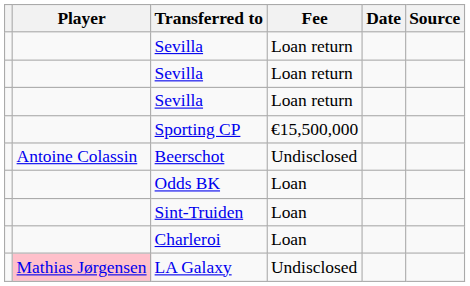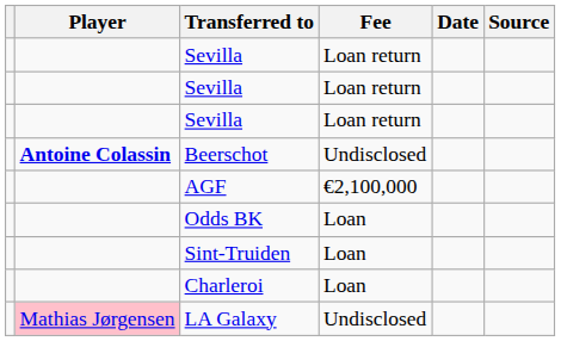 <table class="wikitable plainrowheaders sortable">
 <tr>
 <th></th>
 <th scope="col">Player</th>
 <th>Transferred to</th>
 <th style="width: 80px;">Fee</th>
 <th scope="col">Date</th>
 <th scope="col">Source</th>
 </tr>
 <tr>
 <td align="center"></td>
 <td> </td>
 <td> <a href='#'>Sevilla</a></td>
 <td>Loan return</td>
 <td></td>
 <td></td>
 </tr>
 <tr>
 <td align="center"></td>
 <td> </td>
 <td> <a href='#'>Sevilla</a></td>
 <td>Loan return</td>
 <td></td>
 <td></td>
 </tr>
 <tr>
 <td align="center"></td>
 <td> </td>
 <td> <a href='#'>Sevilla</a></td>
 <td>Loan return</td>
 <td></td>
 <td></td>
 </tr>
 <tr>
 <td align="center"></td>
-<td> </td>
-<td> <a href='#'>Sporting CP</a></td>
-<td>€15,500,000</td>
+<td><strong> <a href='#'>Antoine Colassin</a></strong></td>
+<td> <a href='#'>Beerschot</a></td>
+<td>Undisclosed</td>
 <td></td>
 <td></td>
 </tr>
 <tr>
 <td align="center"></td>
-<td> <a href='#'>Antoine Colassin</a></td>
-<td> <a href='#'>Beerschot</a></td>
-<td>Undisclosed</td>
+<td> </td>
+<td> <a href='#'>AGF</a></td>
+<td>€2,100,000</td>
 <td></td>
 <td></td>
 </tr>
 <tr>
 <td align="center"></td>
 <td> </td>
 <td> <a href='#'>Odds BK</a></td>
 <td>Loan</td>
 <td></td>
 <td></td>
 </tr>
 <tr>
 <td align="center"></td>
 <td> </td>
 <td> <a href='#'>Sint-Truiden</a></td>
 <td>Loan</td>
 <td></td>
 <td></td>
 </tr>
 <tr>
 <td align="center"></td>
 <td> </td>
 <td> <a href='#'>Charleroi</a></td>
 <td>Loan</td>
 <td></td>
 <td></td>
 </tr>
 <tr>
 <td align="center"></td>
 <td style="background: pink;"> <a href='#'>Mathias Jørgensen</a></td>
 <td> <a href='#'>LA Galaxy</a></td>
 <td>Undisclosed</td>
 <td></td>
 <td></td>
 </tr>
 </table>
